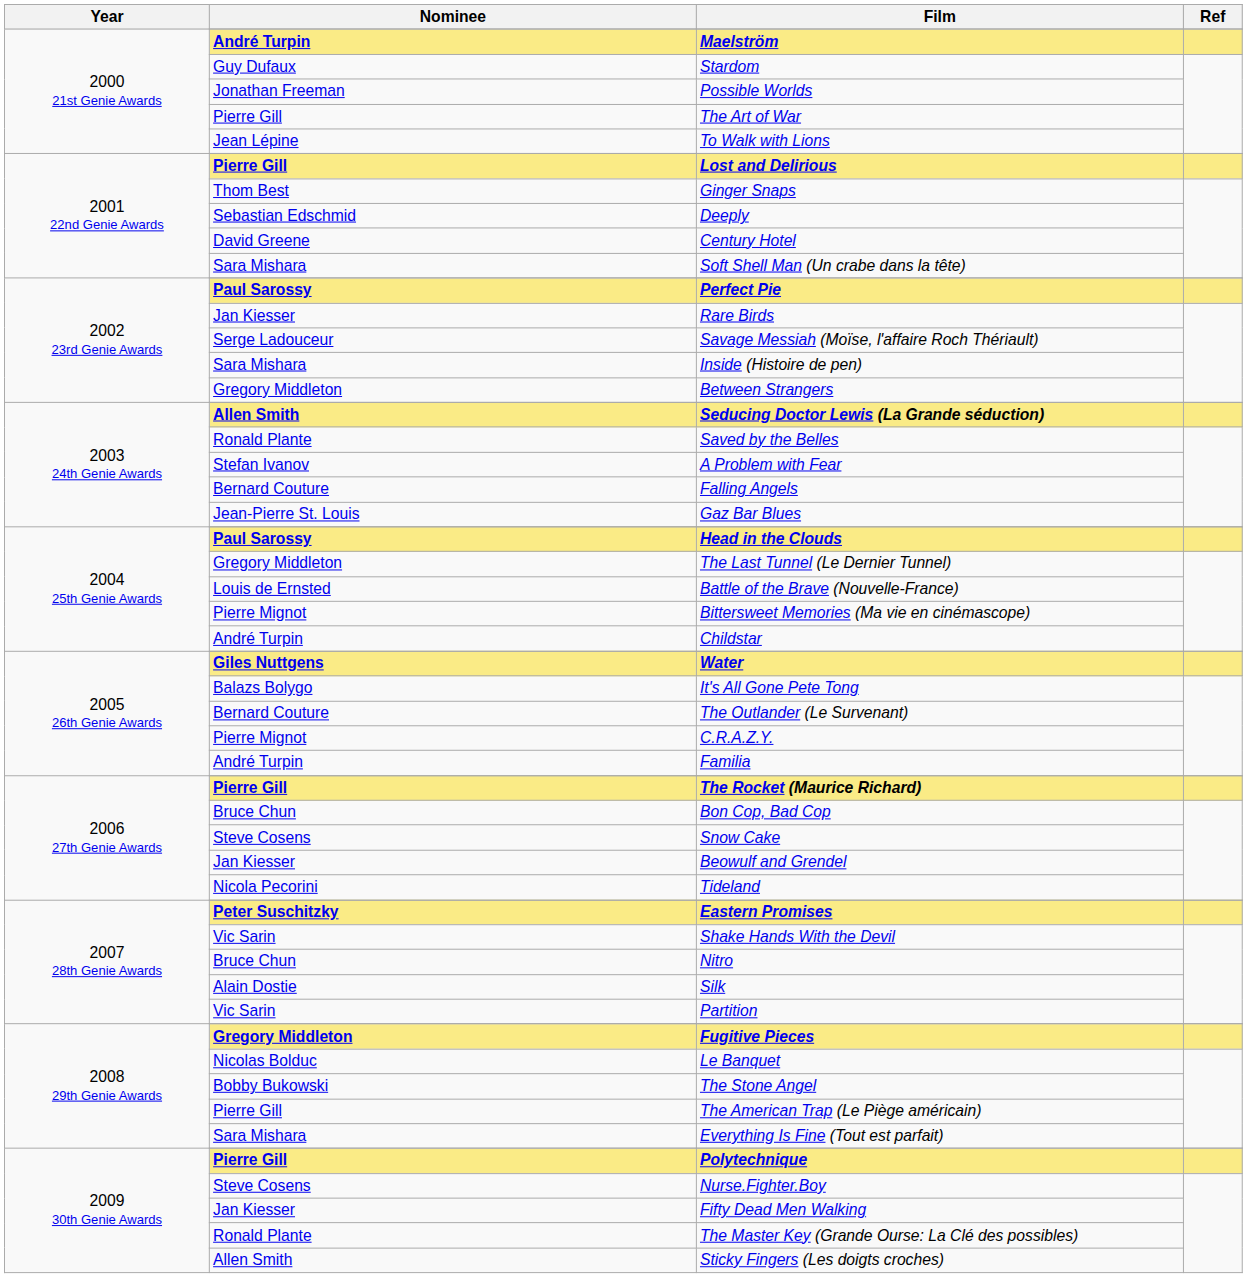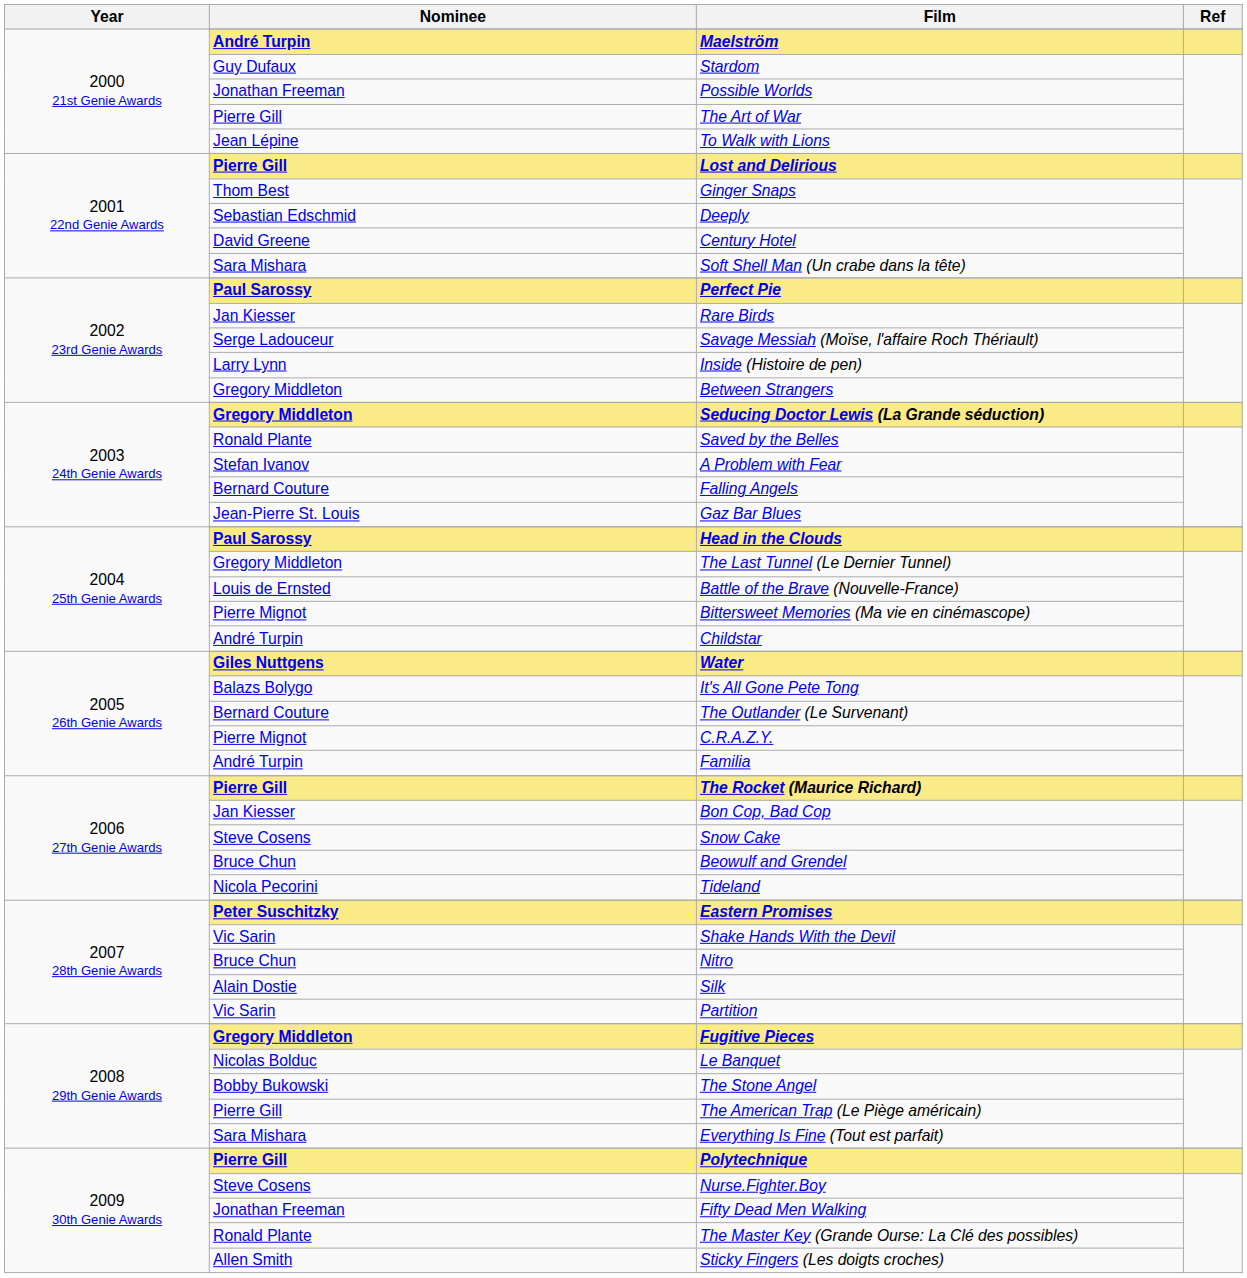 <table class="wikitable" style="width:100%;">
 <tr style="background:#bebebe;">
 <th style="width:8%;">Year</th>
 <th style="width:19%;">Nominee</th>
 <th style="width:19%;">Film</th>
 <th style="width:2%;">Ref</th>
 </tr>
 <tr>
 <td rowspan="6" align="center">2000 <br> <small><a href='#'>21st Genie Awards</a></small></td>
 </tr>
 <tr style="background:#FAEB86;">
 <td><strong><a href='#'>André Turpin</a></strong></td>
 <td><strong><em><a href='#'>Maelström</a></em></strong></td>
 <td></td>
 </tr>
 <tr>
 <td><a href='#'>Guy Dufaux</a></td>
 <td><em><a href='#'>Stardom</a></em></td>
 <td rowspan=4></td>
 </tr>
 <tr>
 <td><a href='#'>Jonathan Freeman</a></td>
 <td><em><a href='#'>Possible Worlds</a></em></td>
 </tr>
 <tr>
 <td><a href='#'>Pierre Gill</a></td>
 <td><em><a href='#'>The Art of War</a></em></td>
 </tr>
 <tr>
 <td><a href='#'>Jean Lépine</a></td>
 <td><em><a href='#'>To Walk with Lions</a></em></td>
 </tr>
 <tr>
 <td rowspan="6" align="center">2001 <br> <small><a href='#'>22nd Genie Awards</a></small></td>
 </tr>
 <tr style="background:#FAEB86;">
 <td><strong><a href='#'>Pierre Gill</a></strong></td>
 <td><strong><em><a href='#'>Lost and Delirious</a></em></strong></td>
 <td></td>
 </tr>
 <tr>
 <td><a href='#'>Thom Best</a></td>
 <td><em><a href='#'>Ginger Snaps</a></em></td>
 <td rowspan=4></td>
 </tr>
 <tr>
 <td><a href='#'>Sebastian Edschmid</a></td>
 <td><em><a href='#'>Deeply</a></em></td>
 </tr>
 <tr>
 <td><a href='#'>David Greene</a></td>
 <td><em><a href='#'>Century Hotel</a></em></td>
 </tr>
 <tr>
 <td><a href='#'>Sara Mishara</a></td>
 <td><em><a href='#'>Soft Shell Man</a> (Un crabe dans la tête)</em></td>
 </tr>
 <tr>
 <td rowspan="6" align="center">2002 <br> <small><a href='#'>23rd Genie Awards</a></small></td>
 </tr>
 <tr style="background:#FAEB86;">
 <td><strong><a href='#'>Paul Sarossy</a></strong></td>
 <td><strong><em><a href='#'>Perfect Pie</a></em></strong></td>
 <td></td>
 </tr>
 <tr>
 <td><a href='#'>Jan Kiesser</a></td>
 <td><em><a href='#'>Rare Birds</a></em></td>
 <td rowspan=4></td>
 </tr>
 <tr>
 <td><a href='#'>Serge Ladouceur</a></td>
 <td><em><a href='#'>Savage Messiah</a> (Moïse, l'affaire Roch Thériault)</em></td>
 </tr>
 <tr>
-<td><a href='#'>Sara Mishara</a></td>
+<td><a href='#'>Larry Lynn</a></td>
 <td><em><a href='#'>Inside</a> (Histoire de pen)</em></td>
 </tr>
 <tr>
 <td><a href='#'>Gregory Middleton</a></td>
 <td><em><a href='#'>Between Strangers</a></em></td>
 </tr>
 <tr>
 <td rowspan="6" align="center">2003 <br> <small><a href='#'>24th Genie Awards</a></small></td>
 </tr>
 <tr style="background:#FAEB86;">
-<td><strong><a href='#'>Allen Smith</a></strong></td>
+<td><strong><a href='#'>Gregory Middleton</a></strong></td>
 <td><strong><em><a href='#'>Seducing Doctor Lewis</a> (La Grande séduction)</em></strong></td>
 <td></td>
 </tr>
 <tr>
 <td><a href='#'>Ronald Plante</a></td>
 <td><em><a href='#'>Saved by the Belles</a></em></td>
 <td rowspan=4></td>
 </tr>
 <tr>
 <td><a href='#'>Stefan Ivanov</a></td>
 <td><em><a href='#'>A Problem with Fear</a></em></td>
 </tr>
 <tr>
 <td><a href='#'>Bernard Couture</a></td>
 <td><em><a href='#'>Falling Angels</a></em></td>
 </tr>
 <tr>
 <td><a href='#'>Jean-Pierre St. Louis</a></td>
 <td><em><a href='#'>Gaz Bar Blues</a></em></td>
 </tr>
 <tr>
 <td rowspan="6" align="center">2004 <br> <small><a href='#'>25th Genie Awards</a></small></td>
 </tr>
 <tr style="background:#FAEB86;">
 <td><strong><a href='#'>Paul Sarossy</a></strong></td>
 <td><strong><em><a href='#'>Head in the Clouds</a></em></strong></td>
 <td></td>
 </tr>
 <tr>
 <td><a href='#'>Gregory Middleton</a></td>
 <td><em><a href='#'>The Last Tunnel</a> (Le Dernier Tunnel)</em></td>
 <td rowspan=4></td>
 </tr>
 <tr>
 <td><a href='#'>Louis de Ernsted</a></td>
 <td><em><a href='#'>Battle of the Brave</a> (Nouvelle-France)</em></td>
 </tr>
 <tr>
 <td><a href='#'>Pierre Mignot</a></td>
 <td><em><a href='#'>Bittersweet Memories</a> (Ma vie en cinémascope)</em></td>
 </tr>
 <tr>
 <td><a href='#'>André Turpin</a></td>
 <td><em><a href='#'>Childstar</a></em></td>
 </tr>
 <tr>
 <td rowspan="6" align="center">2005 <br> <small><a href='#'>26th Genie Awards</a></small></td>
 </tr>
 <tr style="background:#FAEB86;">
 <td><strong><a href='#'>Giles Nuttgens</a></strong></td>
 <td><strong><em><a href='#'>Water</a></em></strong></td>
 <td></td>
 </tr>
 <tr>
 <td><a href='#'>Balazs Bolygo</a></td>
 <td><em><a href='#'>It's All Gone Pete Tong</a></em></td>
 <td rowspan=4></td>
 </tr>
 <tr>
 <td><a href='#'>Bernard Couture</a></td>
 <td><em><a href='#'>The Outlander</a> (Le Survenant)</em></td>
 </tr>
 <tr>
 <td><a href='#'>Pierre Mignot</a></td>
 <td><em><a href='#'>C.R.A.Z.Y.</a></em></td>
 </tr>
 <tr>
 <td><a href='#'>André Turpin</a></td>
 <td><em><a href='#'>Familia</a></em></td>
 </tr>
 <tr>
 <td rowspan="6" align="center">2006 <br> <small><a href='#'>27th Genie Awards</a></small></td>
 </tr>
 <tr style="background:#FAEB86;">
 <td><strong><a href='#'>Pierre Gill</a></strong></td>
 <td><strong><em><a href='#'>The Rocket</a> (Maurice Richard)</em></strong></td>
 <td></td>
 </tr>
 <tr>
-<td><a href='#'>Bruce Chun</a></td>
+<td><a href='#'>Jan Kiesser</a></td>
 <td><em><a href='#'>Bon Cop, Bad Cop</a></em></td>
 <td rowspan=4></td>
 </tr>
 <tr>
 <td><a href='#'>Steve Cosens</a></td>
 <td><em><a href='#'>Snow Cake</a></em></td>
 </tr>
 <tr>
-<td><a href='#'>Jan Kiesser</a></td>
+<td><a href='#'>Bruce Chun</a></td>
 <td><em><a href='#'>Beowulf and Grendel</a></em></td>
 </tr>
 <tr>
 <td><a href='#'>Nicola Pecorini</a></td>
 <td><em><a href='#'>Tideland</a></em></td>
 </tr>
 <tr>
 <td rowspan="6" align="center">2007<br> <small><a href='#'>28th Genie Awards</a></small></td>
 </tr>
 <tr style="background:#FAEB86;">
 <td><strong><a href='#'>Peter Suschitzky</a></strong></td>
 <td><strong><em><a href='#'>Eastern Promises</a></em></strong></td>
 <td></td>
 </tr>
 <tr>
 <td><a href='#'>Vic Sarin</a></td>
 <td><em><a href='#'>Shake Hands With the Devil</a></em></td>
 <td rowspan=4></td>
 </tr>
 <tr>
 <td><a href='#'>Bruce Chun</a></td>
 <td><em><a href='#'>Nitro</a></em></td>
 </tr>
 <tr>
 <td><a href='#'>Alain Dostie</a></td>
 <td><em><a href='#'>Silk</a></em></td>
 </tr>
 <tr>
 <td><a href='#'>Vic Sarin</a></td>
 <td><em><a href='#'>Partition</a></em></td>
 </tr>
 <tr>
 <td rowspan="6" align="center">2008 <br> <small><a href='#'>29th Genie Awards</a></small></td>
 </tr>
 <tr style="background:#FAEB86;">
 <td><strong><a href='#'>Gregory Middleton</a></strong></td>
 <td><strong><em><a href='#'>Fugitive Pieces</a></em></strong></td>
 <td></td>
 </tr>
 <tr>
 <td><a href='#'>Nicolas Bolduc</a></td>
 <td><em><a href='#'>Le Banquet</a></em></td>
 <td rowspan=4></td>
 </tr>
 <tr>
 <td><a href='#'>Bobby Bukowski</a></td>
 <td><em><a href='#'>The Stone Angel</a></em></td>
 </tr>
 <tr>
 <td><a href='#'>Pierre Gill</a></td>
 <td><em><a href='#'>The American Trap</a> (Le Piège américain)</em></td>
 </tr>
 <tr>
 <td><a href='#'>Sara Mishara</a></td>
 <td><em><a href='#'>Everything Is Fine</a> (Tout est parfait)</em></td>
 </tr>
 <tr>
 <td rowspan="6" align="center">2009 <br> <small><a href='#'>30th Genie Awards</a></small></td>
 </tr>
 <tr style="background:#FAEB86;">
 <td><strong><a href='#'>Pierre Gill</a></strong></td>
 <td><strong><em><a href='#'>Polytechnique</a></em></strong></td>
 <td></td>
 </tr>
 <tr>
 <td><a href='#'>Steve Cosens</a></td>
 <td><em><a href='#'>Nurse.Fighter.Boy</a></em></td>
 <td rowspan=4></td>
 </tr>
 <tr>
-<td><a href='#'>Jan Kiesser</a></td>
+<td><a href='#'>Jonathan Freeman</a></td>
 <td><em><a href='#'>Fifty Dead Men Walking</a></em></td>
 </tr>
 <tr>
 <td><a href='#'>Ronald Plante</a></td>
 <td><em><a href='#'>The Master Key</a> (Grande Ourse: La Clé des possibles)</em></td>
 </tr>
 <tr>
 <td><a href='#'>Allen Smith</a></td>
 <td><em><a href='#'>Sticky Fingers</a> (Les doigts croches)</em></td>
 </tr>
 </table>
